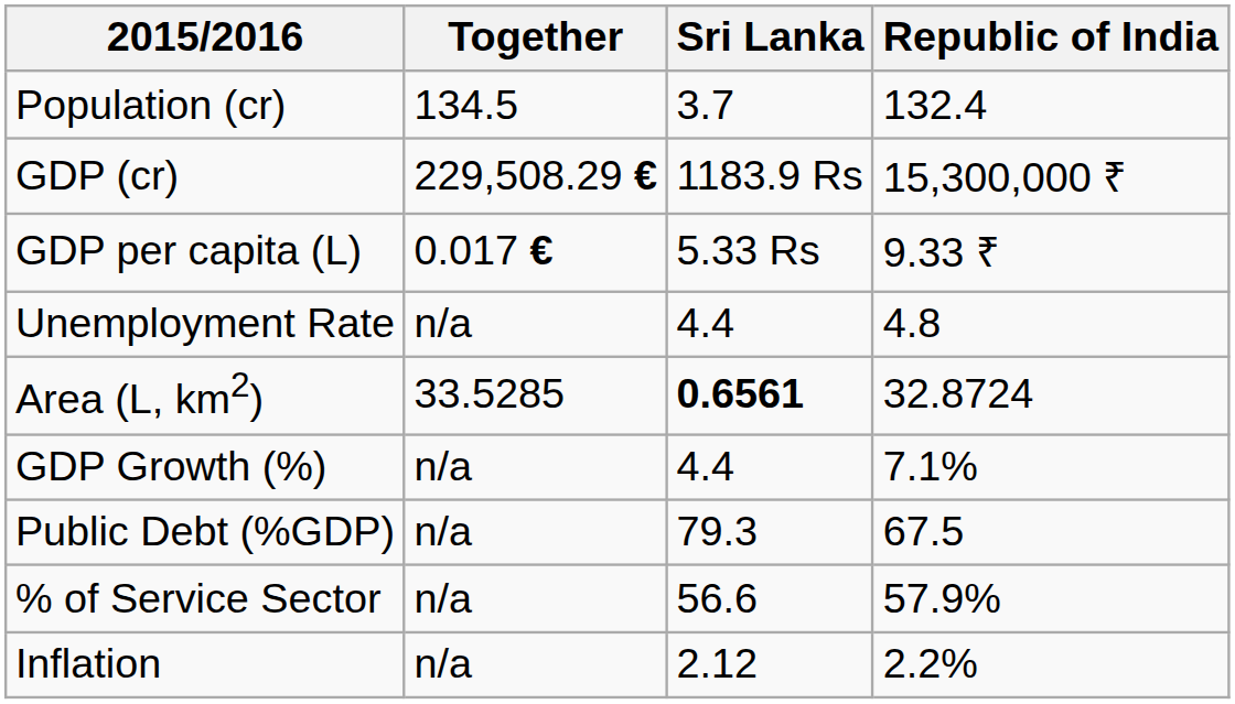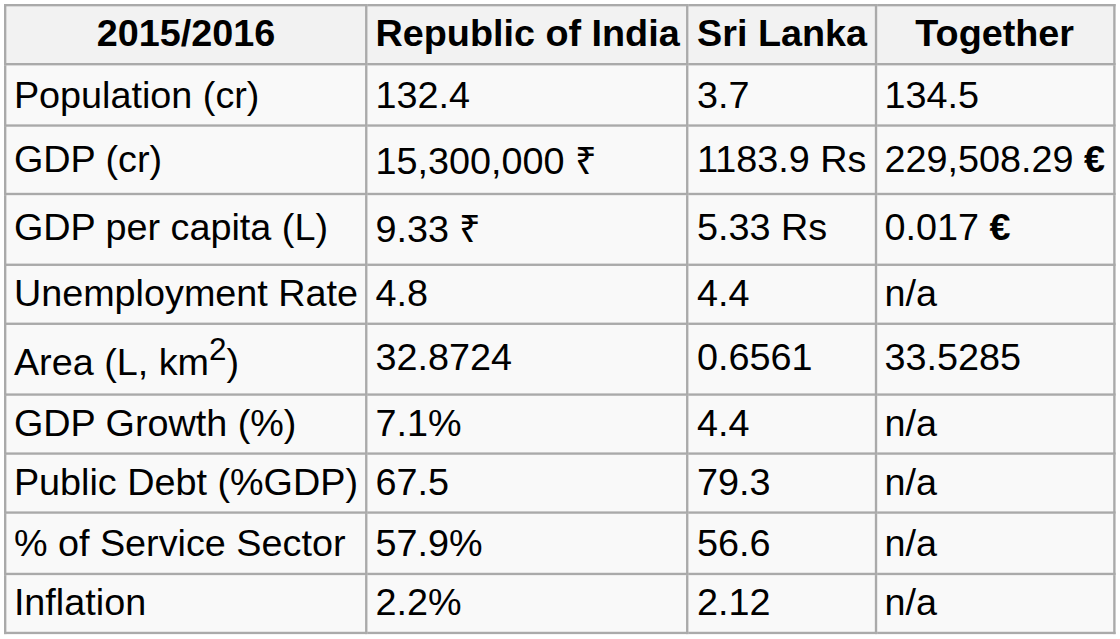 <table class="wikitable">
 <tr>
 <th>2015/2016</th>
+<th>Republic of India</th>
+<th>Sri Lanka</th>
 <th>Together</th>
-<th>Sri Lanka</th>
-<th>Republic of India</th>
 </tr>
 <tr>
 <td>Population (cr)</td>
+<td>132.4</td>
+<td>3.7</td>
 <td>134.5</td>
-<td>3.7</td>
-<td>132.4</td>
 </tr>
 <tr>
 <td>GDP (cr)</td>
+<td>15,300,000 ₹</td>
+<td>1183.9 Rs</td>
 <td>229,508.29 <strong>€</strong></td>
-<td>1183.9 Rs</td>
-<td>15,300,000 ₹</td>
 </tr>
 <tr>
 <td>GDP per capita (L)</td>
+<td>9.33 ₹</td>
+<td>5.33 Rs</td>
 <td>0.017 <strong>€</strong></td>
-<td>5.33 Rs</td>
-<td>9.33 ₹</td>
 </tr>
 <tr>
 <td>Unemployment Rate</td>
+<td>4.8</td>
+<td>4.4</td>
 <td>n/a</td>
-<td>4.4</td>
-<td>4.8</td>
 </tr>
 <tr>
 <td>Area (L, km<sup>2</sup>)</td>
+<td>32.8724</td>
+<td>0.6561</td>
 <td>33.5285</td>
-<td><strong>0.6561</strong></td>
-<td>32.8724</td>
 </tr>
 <tr>
 <td>GDP Growth (%)</td>
+<td>7.1%</td>
+<td>4.4</td>
 <td>n/a</td>
-<td>4.4</td>
-<td>7.1%</td>
 </tr>
 <tr>
 <td>Public Debt (%GDP)</td>
+<td>67.5</td>
+<td>79.3</td>
 <td>n/a</td>
-<td>79.3</td>
-<td>67.5</td>
 </tr>
 <tr>
 <td>% of Service Sector</td>
+<td>57.9%</td>
+<td>56.6</td>
 <td>n/a</td>
-<td>56.6</td>
-<td>57.9%</td>
 </tr>
 <tr>
 <td>Inflation</td>
+<td>2.2%</td>
+<td>2.12</td>
 <td>n/a</td>
-<td>2.12</td>
-<td>2.2%</td>
 </tr>
 </table>
